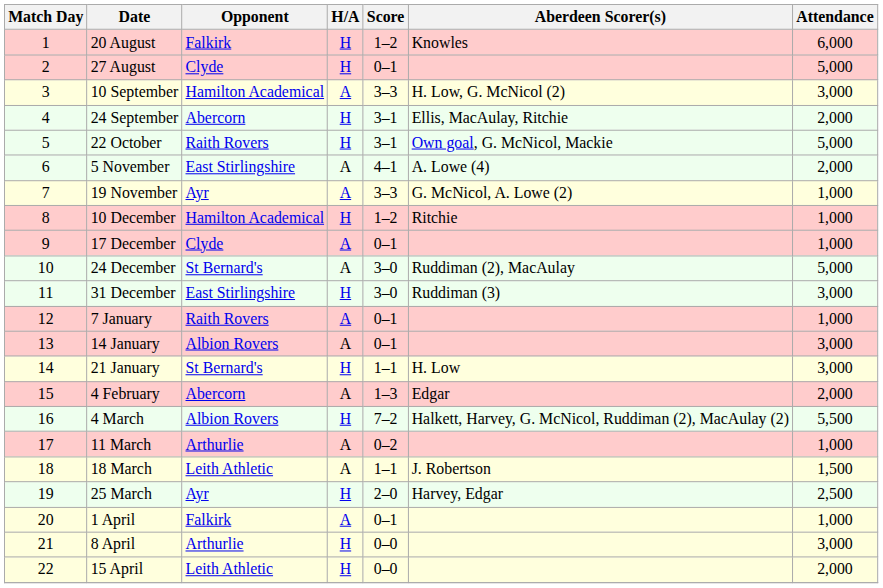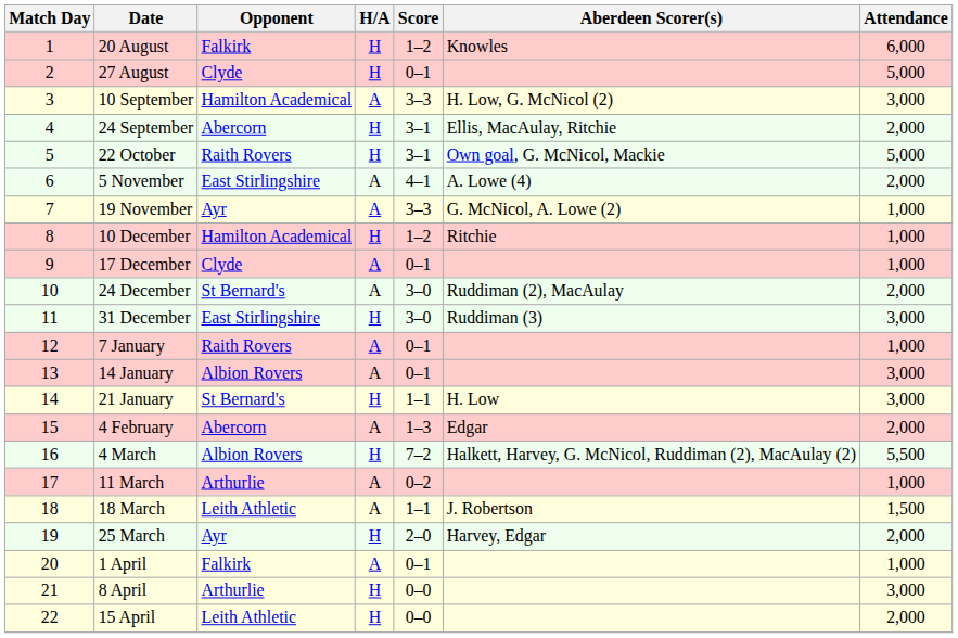 <table class="wikitable" style="text-align:center">
 <tr>
 <th>Match Day</th>
 <th>Date</th>
 <th>Opponent</th>
 <th>H/A</th>
 <th>Score</th>
 <th>Aberdeen Scorer(s)</th>
 <th>Attendance</th>
 </tr>
 <tr bgcolor=#FFCCCC>
 <td>1</td>
 <td align=left>20 August</td>
 <td align=left><a href='#'>Falkirk</a></td>
 <td><a href='#'>H</a></td>
 <td>1–2</td>
 <td align=left>Knowles</td>
 <td>6,000</td>
 </tr>
 <tr bgcolor=#FFCCCC>
 <td>2</td>
 <td align=left>27 August</td>
 <td align=left><a href='#'>Clyde</a></td>
 <td><a href='#'>H</a></td>
 <td>0–1</td>
 <td align=left></td>
 <td>5,000</td>
 </tr>
 <tr bgcolor=#FFFFDD>
 <td>3</td>
 <td align=left>10 September</td>
 <td align=left><a href='#'>Hamilton Academical</a></td>
 <td><a href='#'>A</a></td>
 <td>3–3</td>
 <td align=left>H. Low, G. McNicol (2)</td>
 <td>3,000</td>
 </tr>
 <tr bgcolor=#EEFFEE>
 <td>4</td>
 <td align=left>24 September</td>
 <td align=left><a href='#'>Abercorn</a></td>
 <td><a href='#'>H</a></td>
 <td>3–1</td>
 <td align=left>Ellis, MacAulay, Ritchie</td>
 <td>2,000</td>
 </tr>
 <tr bgcolor=#EEFFEE>
 <td>5</td>
 <td align=left>22 October</td>
 <td align=left><a href='#'>Raith Rovers</a></td>
 <td><a href='#'>H</a></td>
 <td>3–1</td>
 <td align=left><a href='#'>Own goal</a>, G. McNicol, Mackie</td>
 <td>5,000</td>
 </tr>
 <tr bgcolor=#EEFFEE>
 <td>6</td>
 <td align=left>5 November</td>
 <td align=left><a href='#'>East Stirlingshire</a></td>
 <td>A</td>
 <td>4–1</td>
 <td align=left>A. Lowe (4)</td>
 <td>2,000</td>
 </tr>
 <tr bgcolor=#FFFFDD>
 <td>7</td>
 <td align=left>19 November</td>
 <td align=left><a href='#'>Ayr</a></td>
 <td><a href='#'>A</a></td>
 <td>3–3</td>
 <td align=left>G. McNicol, A. Lowe (2)</td>
 <td>1,000</td>
 </tr>
 <tr bgcolor=#FFCCCC>
 <td>8</td>
 <td align=left>10 December</td>
 <td align=left><a href='#'>Hamilton Academical</a></td>
 <td><a href='#'>H</a></td>
 <td>1–2</td>
 <td align=left>Ritchie</td>
 <td>1,000</td>
 </tr>
 <tr bgcolor=#FFCCCC>
 <td>9</td>
 <td align=left>17 December</td>
 <td align=left><a href='#'>Clyde</a></td>
 <td><a href='#'>A</a></td>
 <td>0–1</td>
 <td align=left></td>
 <td>1,000</td>
 </tr>
 <tr bgcolor=#EEFFEE>
 <td>10</td>
 <td align=left>24 December</td>
 <td align=left><a href='#'>St Bernard's</a></td>
 <td>A</td>
 <td>3–0</td>
 <td align=left>Ruddiman (2), MacAulay</td>
-<td>5,000</td>
+<td>2,000</td>
 </tr>
 <tr bgcolor=#EEFFEE>
 <td>11</td>
 <td align=left>31 December</td>
 <td align=left><a href='#'>East Stirlingshire</a></td>
 <td><a href='#'>H</a></td>
 <td>3–0</td>
 <td align=left>Ruddiman (3)</td>
 <td>3,000</td>
 </tr>
 <tr bgcolor=#FFCCCC>
 <td>12</td>
 <td align=left>7 January</td>
 <td align=left><a href='#'>Raith Rovers</a></td>
 <td><a href='#'>A</a></td>
 <td>0–1</td>
 <td align=left></td>
 <td>1,000</td>
 </tr>
 <tr bgcolor=#FFCCCC>
 <td>13</td>
 <td align=left>14 January</td>
 <td align=left><a href='#'>Albion Rovers</a></td>
 <td>A</td>
 <td>0–1</td>
 <td align=left></td>
 <td>3,000</td>
 </tr>
 <tr bgcolor=#FFFFDD>
 <td>14</td>
 <td align=left>21 January</td>
 <td align=left><a href='#'>St Bernard's</a></td>
 <td><a href='#'>H</a></td>
 <td>1–1</td>
 <td align=left>H. Low</td>
 <td>3,000</td>
 </tr>
 <tr bgcolor=#FFCCCC>
 <td>15</td>
 <td align=left>4 February</td>
 <td align=left><a href='#'>Abercorn</a></td>
 <td>A</td>
 <td>1–3</td>
 <td align=left>Edgar</td>
 <td>2,000</td>
 </tr>
 <tr bgcolor=#EEFFEE>
 <td>16</td>
 <td align=left>4 March</td>
 <td align=left><a href='#'>Albion Rovers</a></td>
 <td><a href='#'>H</a></td>
 <td>7–2</td>
 <td align=left>Halkett, Harvey, G. McNicol, Ruddiman (2), MacAulay (2)</td>
 <td>5,500</td>
 </tr>
 <tr bgcolor=#FFCCCC>
 <td>17</td>
 <td align=left>11 March</td>
 <td align=left><a href='#'>Arthurlie</a></td>
 <td>A</td>
 <td>0–2</td>
 <td align=left></td>
 <td>1,000</td>
 </tr>
 <tr bgcolor=#FFFFDD>
 <td>18</td>
 <td align=left>18 March</td>
 <td align=left><a href='#'>Leith Athletic</a></td>
 <td>A</td>
 <td>1–1</td>
 <td align=left>J. Robertson</td>
 <td>1,500</td>
 </tr>
 <tr bgcolor=#EEFFEE>
 <td>19</td>
 <td align=left>25 March</td>
 <td align=left><a href='#'>Ayr</a></td>
 <td><a href='#'>H</a></td>
 <td>2–0</td>
 <td align=left>Harvey, Edgar</td>
-<td>2,500</td>
+<td>2,000</td>
 </tr>
 <tr bgcolor=#FFFFDD>
 <td>20</td>
 <td align=left>1 April</td>
 <td align=left><a href='#'>Falkirk</a></td>
 <td><a href='#'>A</a></td>
 <td>0–1</td>
 <td align=left></td>
 <td>1,000</td>
 </tr>
 <tr bgcolor=#FFFFDD>
 <td>21</td>
 <td align=left>8 April</td>
 <td align=left><a href='#'>Arthurlie</a></td>
 <td><a href='#'>H</a></td>
 <td>0–0</td>
 <td align=left></td>
 <td>3,000</td>
 </tr>
 <tr bgcolor=#FFFFDD>
 <td>22</td>
 <td align=left>15 April</td>
 <td align=left><a href='#'>Leith Athletic</a></td>
 <td><a href='#'>H</a></td>
 <td>0–0</td>
 <td align=left></td>
 <td>2,000</td>
 </tr>
 <tr>
 </tr>
 </table>
